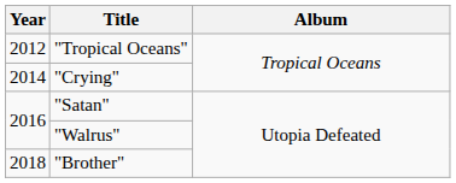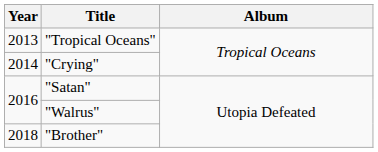 <table class="wikitable" style="text-align:center;">
 <tr>
 <th scope="col">Year</th>
 <th scope="col">Title</th>
 <th scope="col" width="220">Album</th>
 </tr>
 <tr>
-<td>2012</td>
+<td>2013</td>
 <td align="left">"Tropical Oceans"</td>
 <td rowspan="2"><em>Tropical Oceans</em></td>
 </tr>
 <tr>
 <td>2014</td>
 <td align="left">"Crying"</td>
 </tr>
 <tr>
 <td rowspan="2">2016</td>
 <td align="left">"Satan"</td>
 <td rowspan="3">Utopia Defeated</td>
 </tr>
 <tr>
 <td align="left">"Walrus"</td>
 </tr>
 <tr>
 <td>2018</td>
 <td align="left">"Brother"</td>
 </tr>
 </table>
